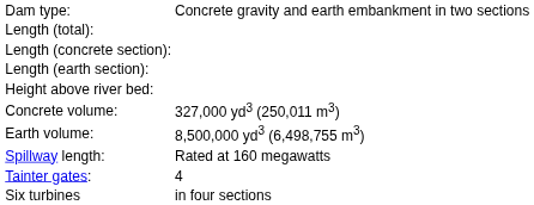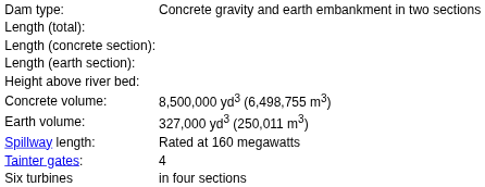 <table>
 <tr>
 <td>Dam type:</td>
 <td>Concrete gravity and earth embankment in two sections</td>
 </tr>
 <tr>
 <td>Length (total):</td>
 <td></td>
 </tr>
 <tr>
 <td>Length (concrete section):</td>
 <td></td>
 </tr>
 <tr>
 <td>Length (earth section):</td>
 <td></td>
 </tr>
 <tr>
 <td>Height above river bed:</td>
 <td></td>
 </tr>
 <tr>
 <td>Concrete volume:</td>
-<td>327,000 yd<sup>3</sup> (250,011 m<sup>3</sup>)</td>
+<td>8,500,000 yd<sup>3</sup> (6,498,755 m<sup>3</sup>)</td>
 </tr>
 <tr>
 <td>Earth volume:</td>
-<td>8,500,000 yd<sup>3</sup> (6,498,755 m<sup>3</sup>)</td>
+<td>327,000 yd<sup>3</sup> (250,011 m<sup>3</sup>)</td>
 </tr>
 <tr>
 <td><a href='#'>Spillway</a> length:</td>
 <td>Rated at 160 megawatts </td>
 </tr>
 <tr>
 <td><a href='#'>Tainter gates</a>:</td>
 <td>4</td>
 </tr>
 <tr>
 <td>Six turbines</td>
 <td> in four sections</td>
 </tr>
 </table>
